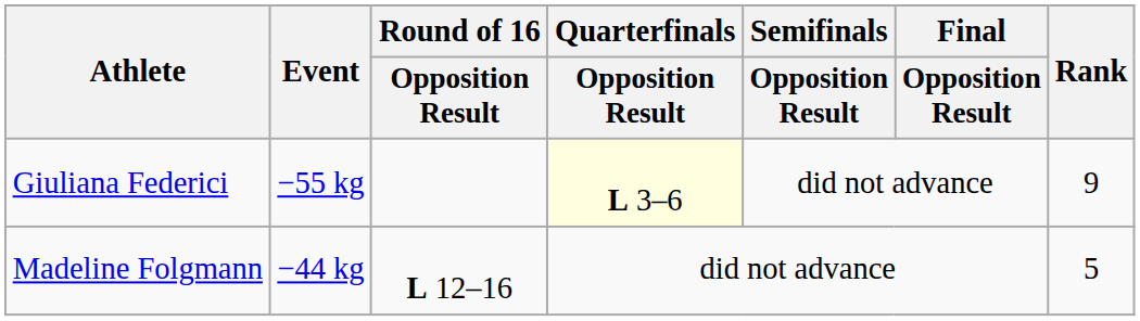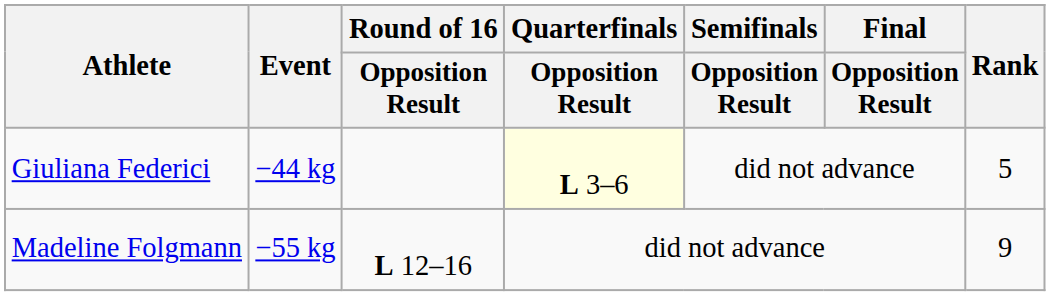 <table class="wikitable" style="font-size:90%;">
 <tr>
 <th rowspan=2>Athlete</th>
 <th rowspan=2>Event</th>
 <th>Round of 16</th>
 <th>Quarterfinals</th>
 <th>Semifinals</th>
 <th>Final</th>
 <th rowspan=2>Rank</th>
 </tr>
 <tr style="font-size:95%">
 <th>Opposition<br>Result</th>
 <th>Opposition<br>Result</th>
 <th>Opposition<br>Result</th>
 <th>Opposition<br>Result</th>
 </tr>
 <tr align=center>
 <td align=left><a href='#'>Giuliana Federici</a></td>
-<td align=left><a href='#'>−55 kg</a></td>
+<td align=left><a href='#'>−44 kg</a></td>
 <td></td>
 <td style="background: lightyellow;"><br><strong>L</strong> 3–6</td>
 <td colspan=2>did not advance</td>
-<td>9</td>
+<td>5</td>
 </tr>
 <tr align=center>
 <td align=left><a href='#'>Madeline Folgmann</a></td>
-<td align=left><a href='#'>−44 kg</a></td>
+<td align=left><a href='#'>−55 kg</a></td>
 <td><br><strong>L</strong> 12–16</td>
 <td colspan=3>did not advance</td>
-<td>5</td>
+<td>9</td>
 </tr>
 </table>
